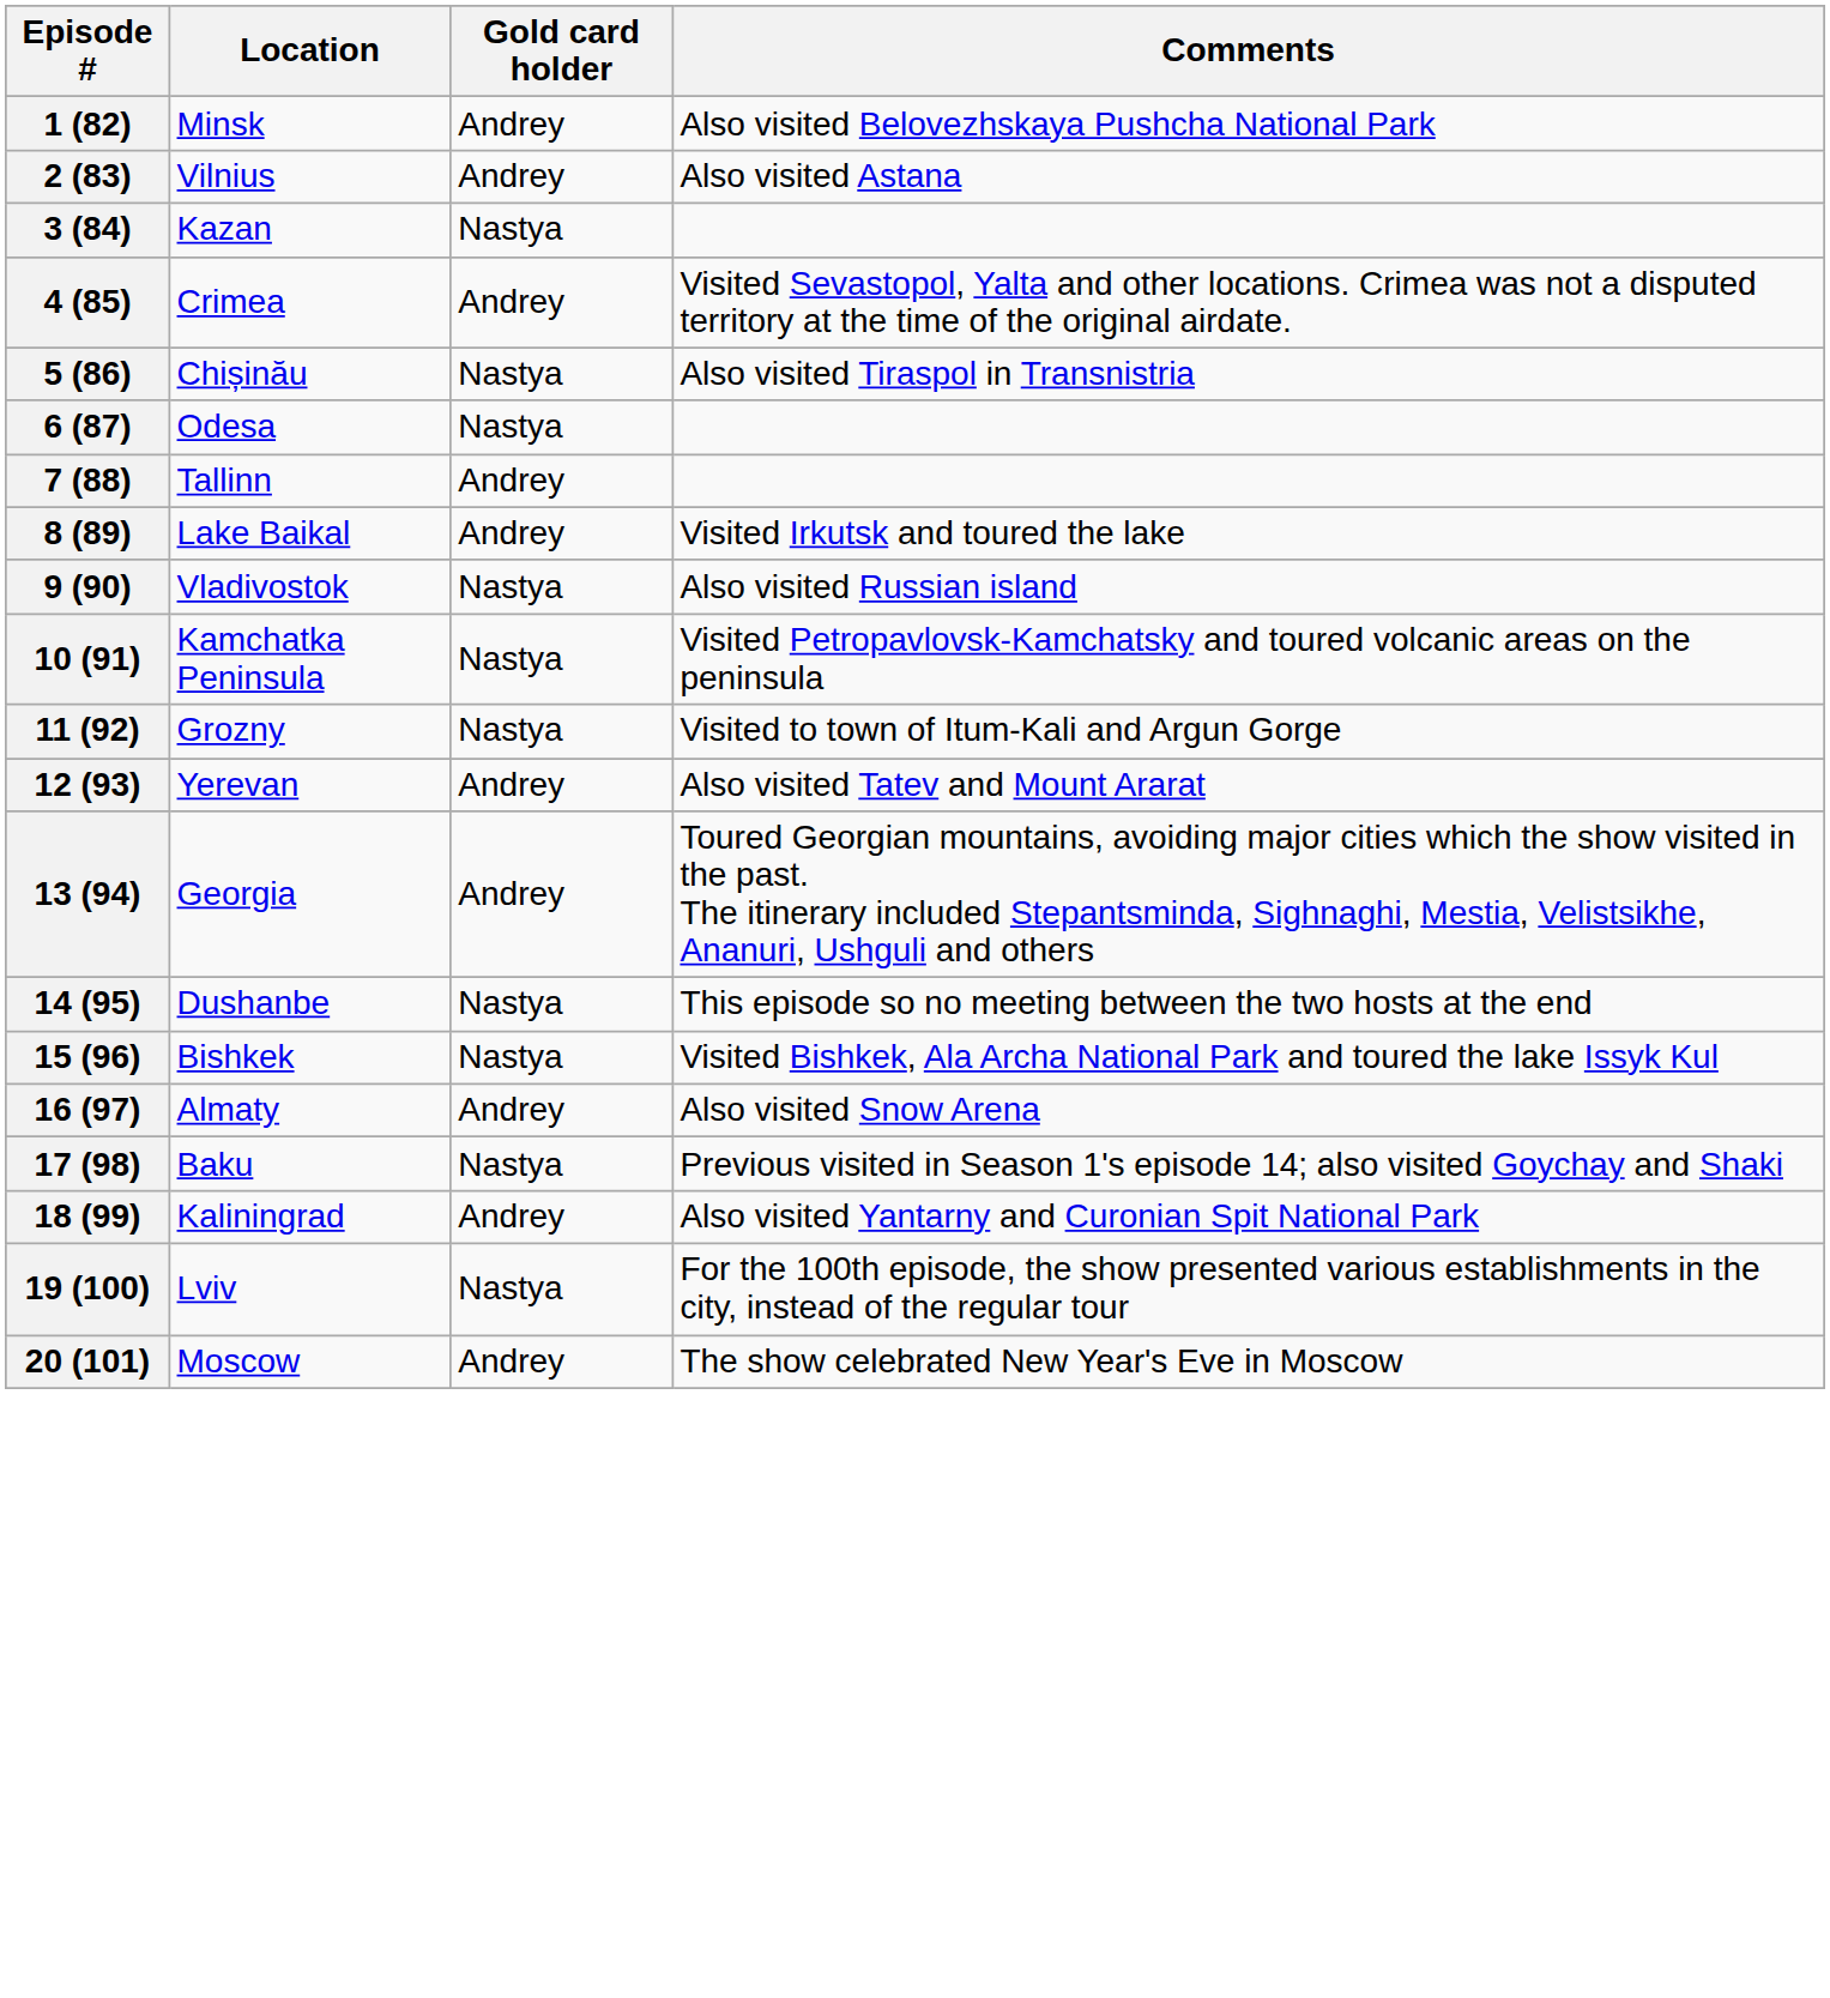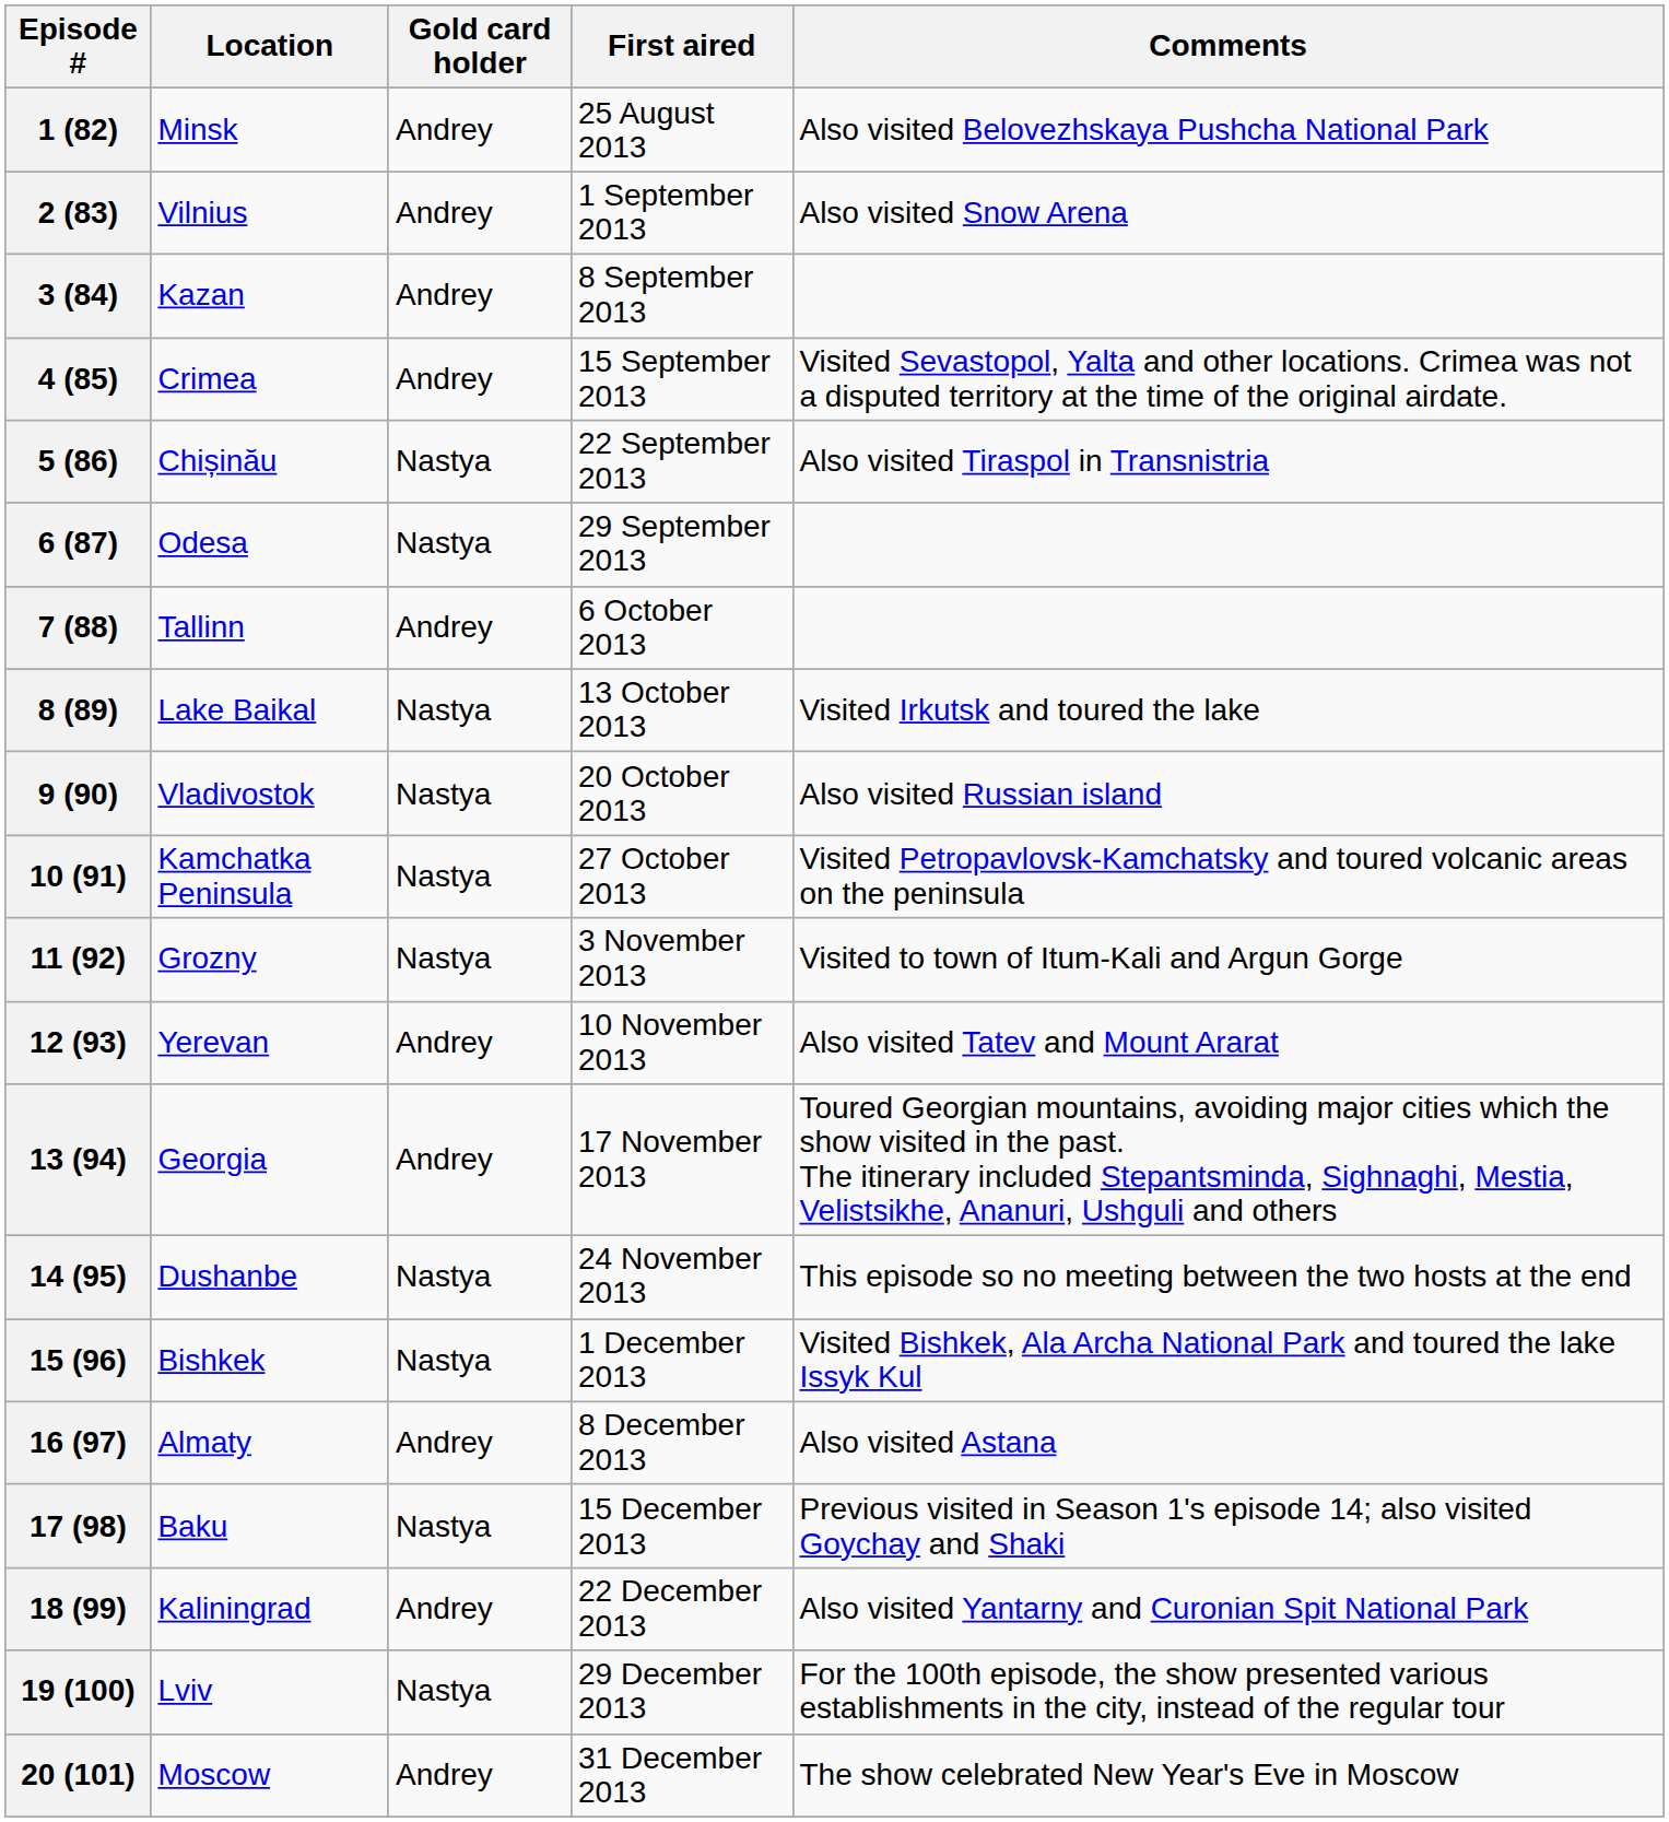 <table class="wikitable">
 <tr>
 <th>Episode #</th>
 <th>Location</th>
 <th>Gold card holder</th>
+<th>First aired</th>
 <th>Comments</th>
 </tr>
 <tr>
 <th>1 (82)</th>
 <td> <a href='#'>Minsk</a></td>
 <td>Andrey</td>
+<td>25 August 2013</td>
 <td>Also visited <a href='#'>Belovezhskaya Pushcha National Park</a></td>
 </tr>
 <tr>
 <th>2 (83)</th>
 <td> <a href='#'>Vilnius</a></td>
 <td>Andrey</td>
-<td>Also visited <a href='#'>Astana</a></td>
+<td>1 September 2013</td>
+<td>Also visited <a href='#'>Snow Arena</a></td>
 </tr>
 <tr>
 <th>3 (84)</th>
 <td> <a href='#'>Kazan</a></td>
-<td>Nastya</td>
+<td>Andrey</td>
+<td>8 September 2013</td>
 <td></td>
 </tr>
 <tr>
 <th>4 (85)</th>
 <td> <a href='#'>Crimea</a></td>
 <td>Andrey</td>
+<td>15 September 2013</td>
 <td>Visited <a href='#'>Sevastopol</a>, <a href='#'>Yalta</a> and other locations. Crimea was not a disputed territory at the time of the original airdate.</td>
 </tr>
 <tr>
 <th>5 (86)</th>
 <td> <a href='#'>Chișinău</a></td>
 <td>Nastya</td>
+<td>22 September 2013</td>
 <td>Also visited <a href='#'>Tiraspol</a> in <a href='#'>Transnistria</a></td>
 </tr>
 <tr>
 <th>6 (87)</th>
 <td> <a href='#'>Odesa</a></td>
 <td>Nastya</td>
+<td>29 September 2013</td>
 <td></td>
 </tr>
 <tr>
 <th>7 (88)</th>
 <td> <a href='#'>Tallinn</a></td>
 <td>Andrey</td>
+<td>6 October 2013</td>
 <td></td>
 </tr>
 <tr>
 <th>8 (89)</th>
 <td> <a href='#'>Lake Baikal</a></td>
-<td>Andrey</td>
+<td>Nastya</td>
+<td>13 October 2013</td>
 <td>Visited <a href='#'>Irkutsk</a> and toured the lake</td>
 </tr>
 <tr>
 <th>9 (90)</th>
 <td> <a href='#'>Vladivostok</a></td>
 <td>Nastya</td>
+<td>20 October 2013</td>
 <td>Also visited <a href='#'>Russian island</a></td>
 </tr>
 <tr>
 <th>10 (91)</th>
 <td> <a href='#'>Kamchatka Peninsula</a></td>
 <td>Nastya</td>
+<td>27 October 2013</td>
 <td>Visited <a href='#'>Petropavlovsk-Kamchatsky</a> and toured volcanic areas on the peninsula</td>
 </tr>
 <tr>
 <th>11 (92)</th>
 <td> <a href='#'>Grozny</a></td>
 <td>Nastya</td>
+<td>3 November 2013</td>
 <td>Visited to town of Itum-Kali and Argun Gorge</td>
 </tr>
 <tr>
 <th>12 (93)</th>
 <td> <a href='#'>Yerevan</a></td>
 <td>Andrey</td>
+<td>10 November 2013</td>
 <td>Also visited <a href='#'>Tatev</a> and <a href='#'>Mount Ararat</a></td>
 </tr>
 <tr>
 <th>13 (94)</th>
 <td> <a href='#'>Georgia</a></td>
 <td>Andrey</td>
+<td>17 November 2013</td>
 <td>Toured Georgian mountains, avoiding major cities which the show visited in the past.<br> The itinerary included <a href='#'>Stepantsminda</a>, <a href='#'>Sighnaghi</a>, <a href='#'>Mestia</a>, <a href='#'>Velistsikhe</a>, <a href='#'>Ananuri</a>, <a href='#'>Ushguli</a> and others</td>
 </tr>
 <tr>
 <th>14 (95)</th>
 <td> <a href='#'>Dushanbe</a></td>
 <td>Nastya</td>
+<td>24 November 2013</td>
 <td>This episode so no meeting between the two hosts at the end</td>
 </tr>
 <tr>
 <th>15 (96)</th>
 <td> <a href='#'>Bishkek</a></td>
 <td>Nastya</td>
+<td>1 December 2013</td>
 <td>Visited <a href='#'>Bishkek</a>, <a href='#'>Ala Archa National Park</a> and toured the lake <a href='#'>Issyk Kul</a></td>
 </tr>
 <tr>
 <th>16 (97)</th>
 <td> <a href='#'>Almaty</a></td>
 <td>Andrey</td>
-<td>Also visited <a href='#'>Snow Arena</a></td>
+<td>8 December 2013</td>
+<td>Also visited <a href='#'>Astana</a></td>
 </tr>
 <tr>
 <th>17 (98)</th>
 <td> <a href='#'>Baku</a></td>
 <td>Nastya</td>
+<td>15 December 2013</td>
 <td>Previous visited in Season 1's episode 14; also visited <a href='#'>Goychay</a> and <a href='#'>Shaki</a></td>
 </tr>
 <tr>
 <th>18 (99)</th>
 <td> <a href='#'>Kaliningrad</a></td>
 <td>Andrey</td>
+<td>22 December 2013</td>
 <td>Also visited <a href='#'>Yantarny</a> and <a href='#'>Curonian Spit National Park</a></td>
 </tr>
 <tr>
 <th>19 (100)</th>
 <td> <a href='#'>Lviv</a></td>
 <td>Nastya</td>
+<td>29 December 2013</td>
 <td>For the 100th episode, the show presented various establishments in the city, instead of the regular tour</td>
 </tr>
 <tr>
 <th>20 (101)</th>
 <td> <a href='#'>Moscow</a></td>
 <td>Andrey</td>
+<td>31 December 2013</td>
 <td>The show celebrated New Year's Eve in Moscow</td>
 </tr>
 </table>
